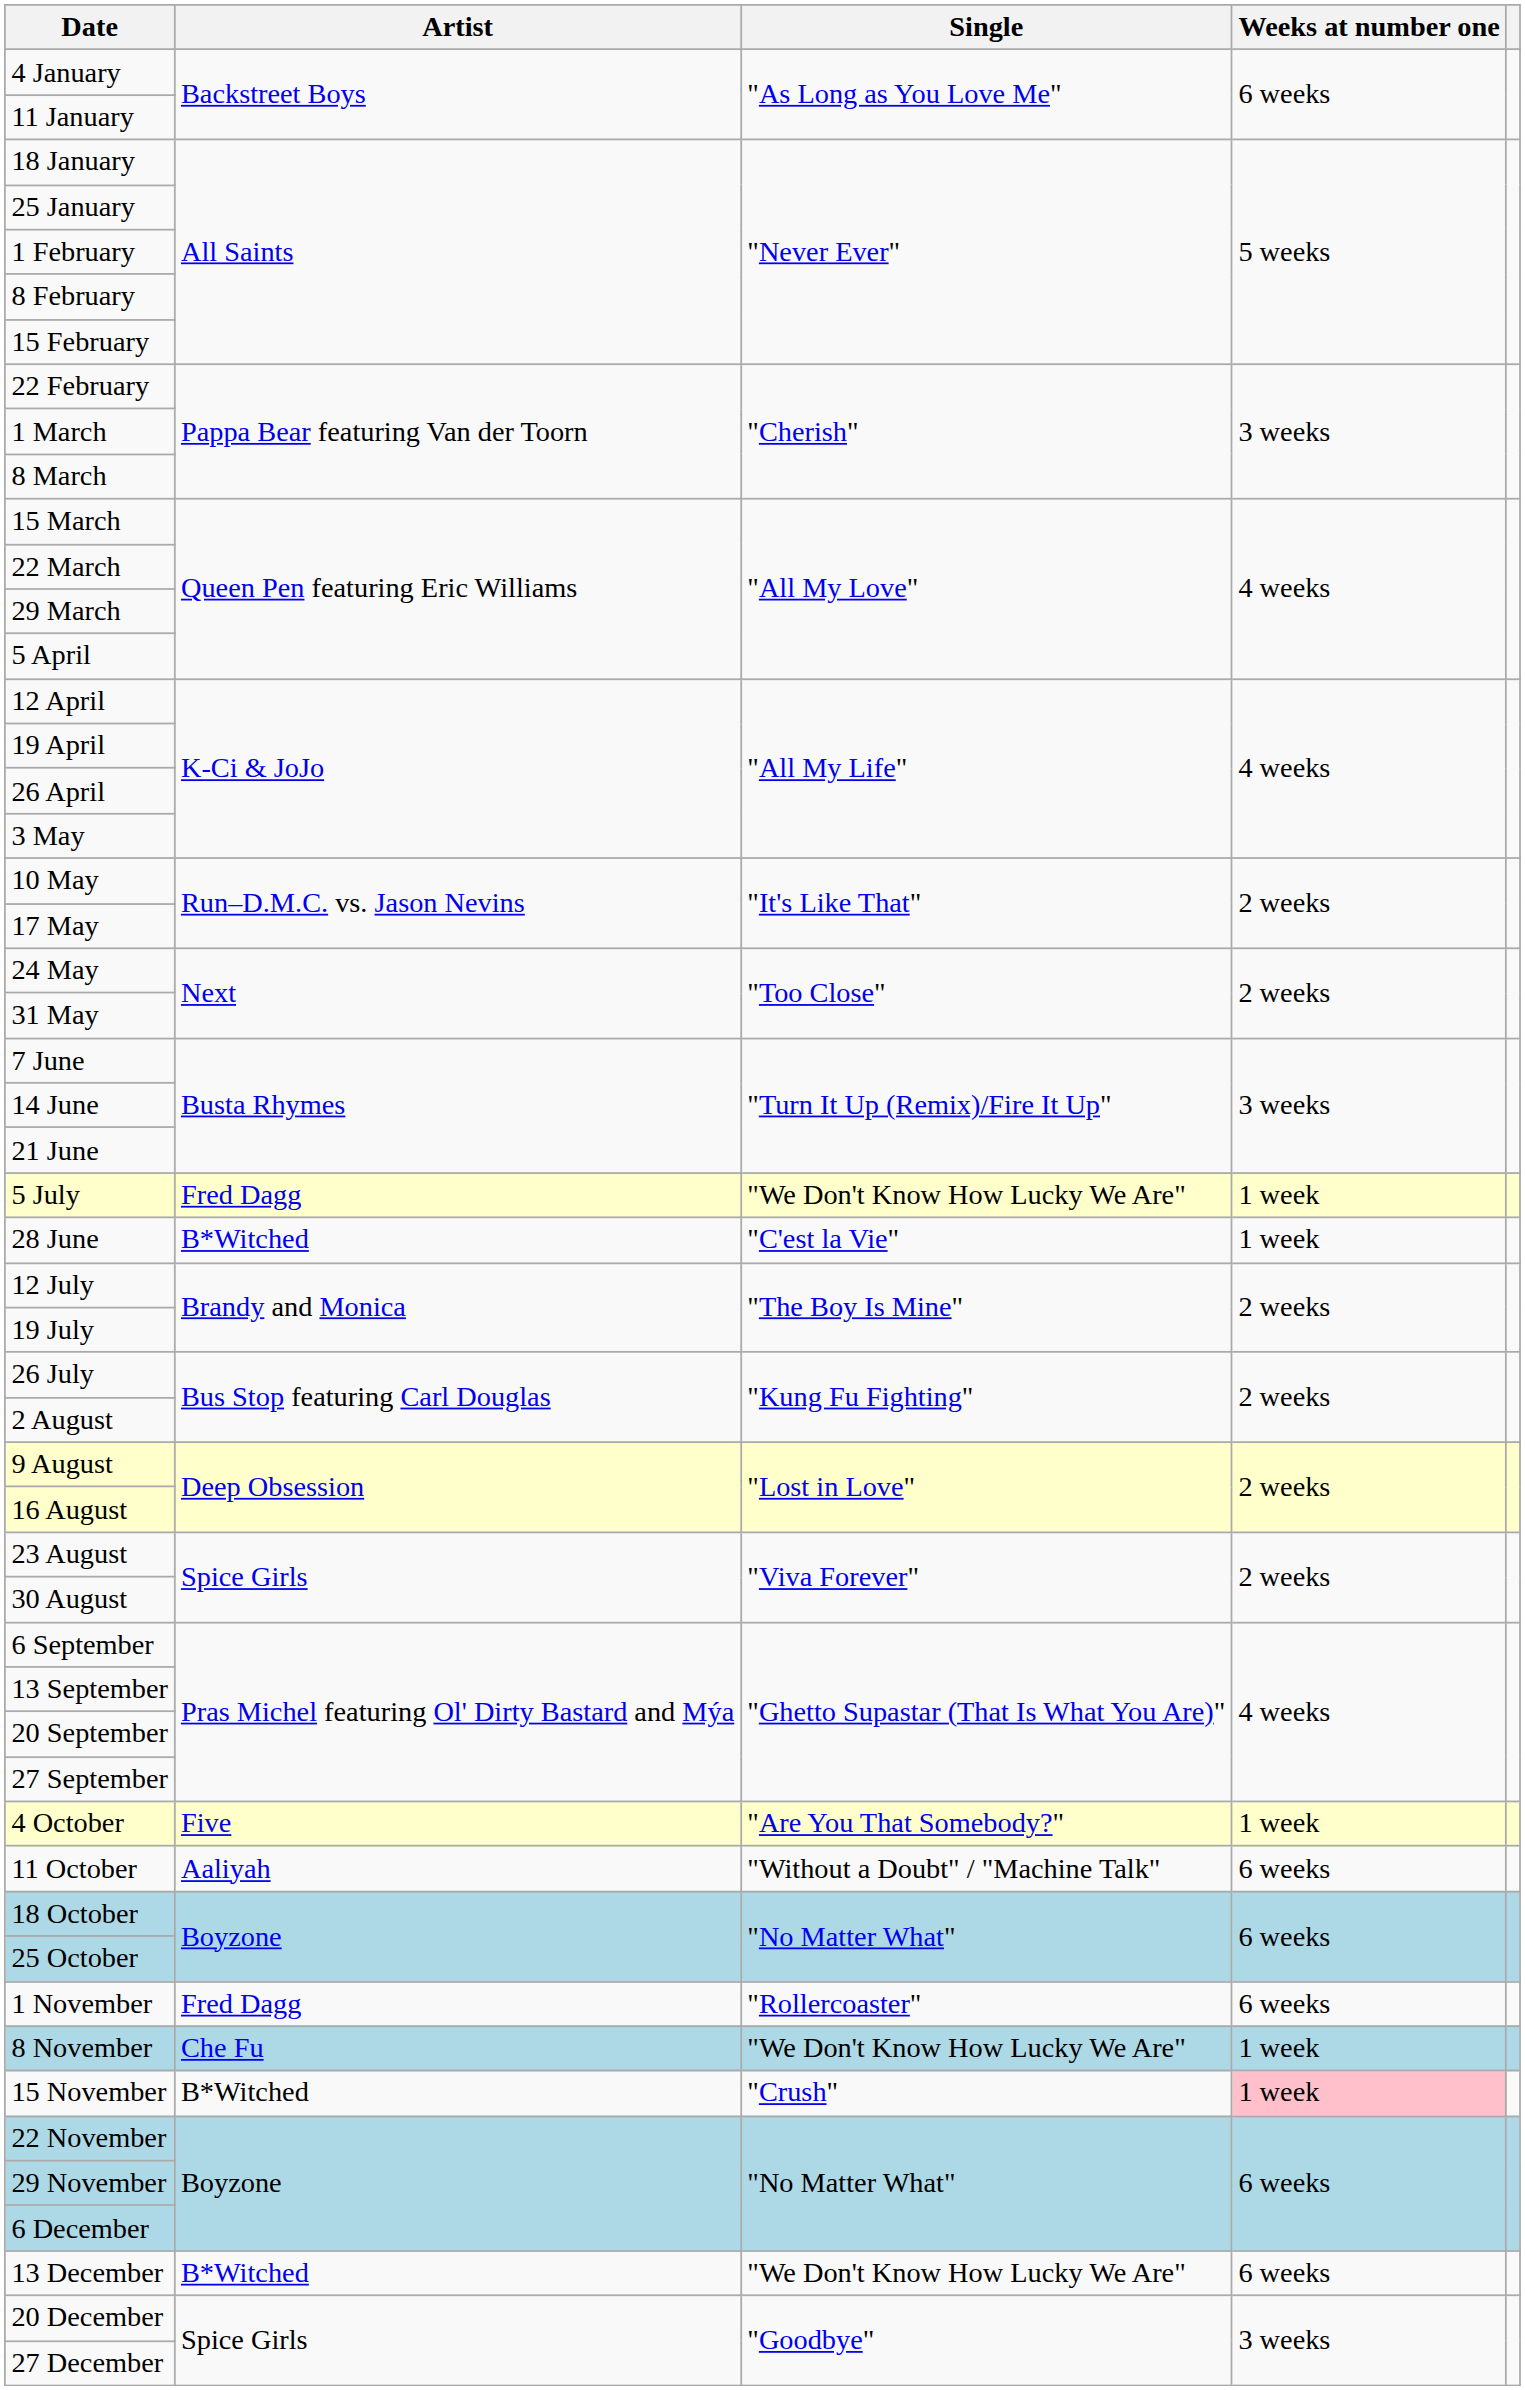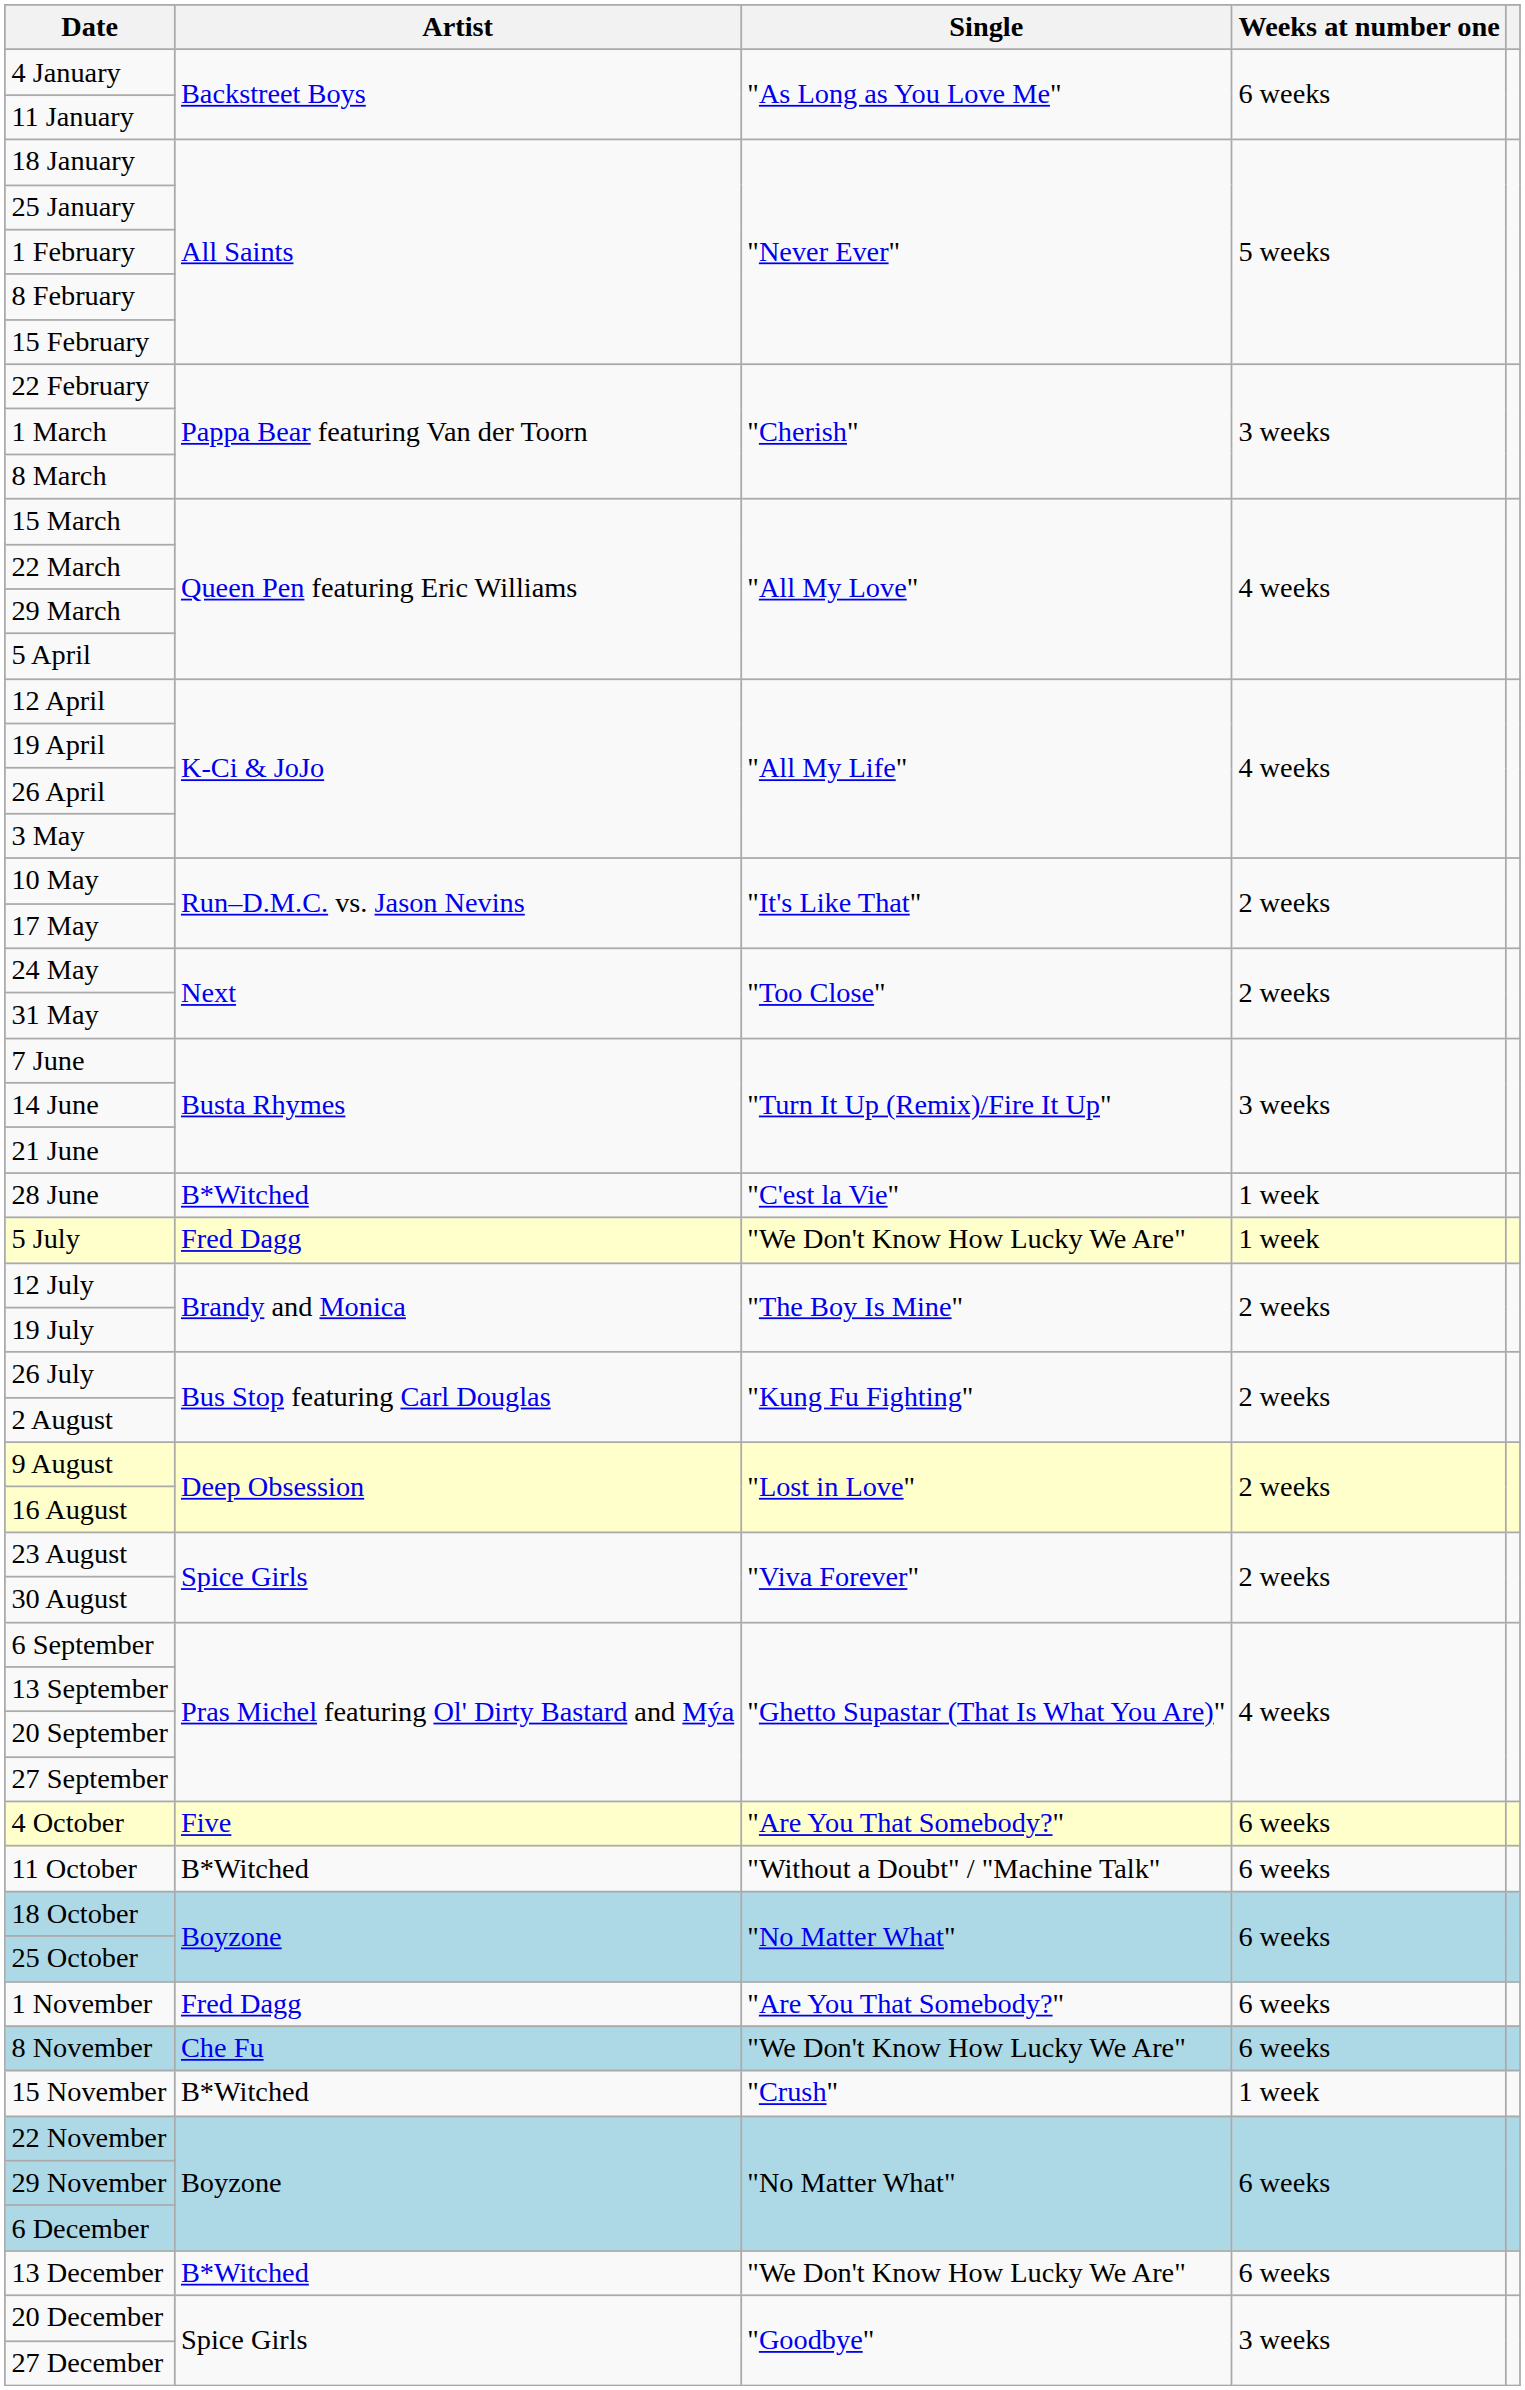 <table class="wikitable">
 <tr>
 <th>Date</th>
 <th>Artist</th>
 <th>Single</th>
 <th>Weeks at number one</th>
 <th></th>
 </tr>
 <tr>
 <td>4 January</td>
 <td rowspan="2"><a href='#'>Backstreet Boys</a></td>
 <td rowspan="2">"<a href='#'>As Long as You Love Me</a>"</td>
 <td rowspan="2">6 weeks</td>
 <td rowspan="2"></td>
 </tr>
 <tr>
 <td>11 January</td>
 </tr>
 <tr>
 <td>18 January</td>
 <td rowspan="5"><a href='#'>All Saints</a></td>
 <td rowspan="5">"<a href='#'>Never Ever</a>"</td>
 <td rowspan="5">5 weeks</td>
 <td rowspan="5"></td>
 </tr>
 <tr>
 <td>25 January</td>
 </tr>
 <tr>
 <td>1 February</td>
 </tr>
 <tr>
 <td>8 February</td>
 </tr>
 <tr>
 <td>15 February</td>
 </tr>
 <tr>
 <td>22 February</td>
 <td rowspan="3"><a href='#'>Pappa Bear</a> featuring Van der Toorn</td>
 <td rowspan="3">"<a href='#'>Cherish</a>"</td>
 <td rowspan="3">3 weeks</td>
 <td rowspan="3"></td>
 </tr>
 <tr>
 <td>1 March</td>
 </tr>
 <tr>
 <td>8 March</td>
 </tr>
 <tr>
 <td>15 March</td>
 <td rowspan="4"><a href='#'>Queen Pen</a> featuring Eric Williams</td>
 <td rowspan="4">"<a href='#'>All My Love</a>"</td>
 <td rowspan="4">4 weeks</td>
 <td rowspan="4"></td>
 </tr>
 <tr>
 <td>22 March</td>
 </tr>
 <tr>
 <td>29 March</td>
 </tr>
 <tr>
 <td>5 April</td>
 </tr>
 <tr>
 <td>12 April</td>
 <td rowspan="4"><a href='#'>K-Ci & JoJo</a></td>
 <td rowspan="4">"<a href='#'>All My Life</a>"</td>
 <td rowspan="4">4 weeks</td>
 <td rowspan="4"></td>
 </tr>
 <tr>
 <td>19 April</td>
 </tr>
 <tr>
 <td>26 April</td>
 </tr>
 <tr>
 <td>3 May</td>
 </tr>
 <tr>
 <td>10 May</td>
 <td rowspan="2"><a href='#'>Run–D.M.C.</a> vs. <a href='#'>Jason Nevins</a></td>
 <td rowspan="2">"<a href='#'>It's Like That</a>"</td>
 <td rowspan="2">2 weeks</td>
 <td rowspan="2"></td>
 </tr>
 <tr>
 <td>17 May</td>
 </tr>
 <tr>
 <td>24 May</td>
 <td rowspan="2"><a href='#'>Next</a></td>
 <td rowspan="2">"<a href='#'>Too Close</a>"</td>
 <td rowspan="2">2 weeks</td>
 <td rowspan="2"></td>
 </tr>
 <tr>
 <td>31 May</td>
 </tr>
 <tr>
 <td>7 June</td>
 <td rowspan="3"><a href='#'>Busta Rhymes</a></td>
 <td rowspan="3">"<a href='#'>Turn It Up (Remix)/Fire It Up</a>"</td>
 <td rowspan="3">3 weeks</td>
 <td rowspan="3"></td>
 </tr>
 <tr>
 <td>14 June</td>
 </tr>
 <tr>
 <td>21 June</td>
 </tr>
+<tr>
+<td>28 June</td>
+<td><a href='#'>B*Witched</a></td>
+<td>"<a href='#'>C'est la Vie</a>"</td>
+<td>1 week</td>
+<td></td>
+</tr>
 <tr bgcolor="#FFFFCC">
 <td>5 July</td>
 <td><a href='#'>Fred Dagg</a></td>
 <td>"We Don't Know How Lucky We Are"</td>
-<td>1 week</td>
-<td></td>
-</tr>
-<tr>
-<td>28 June</td>
-<td><a href='#'>B*Witched</a></td>
-<td>"<a href='#'>C'est la Vie</a>"</td>
 <td>1 week</td>
 <td></td>
 </tr>
 <tr>
 <td>12 July</td>
 <td rowspan="2"><a href='#'>Brandy</a> and <a href='#'>Monica</a></td>
 <td rowspan="2">"<a href='#'>The Boy Is Mine</a>"</td>
 <td rowspan="2">2 weeks</td>
 <td rowspan="2"></td>
 </tr>
 <tr>
 <td>19 July</td>
 </tr>
 <tr>
 <td>26 July</td>
 <td rowspan="2"><a href='#'>Bus Stop</a> featuring <a href='#'>Carl Douglas</a></td>
 <td rowspan="2">"<a href='#'>Kung Fu Fighting</a>"</td>
 <td rowspan="2">2 weeks</td>
 <td rowspan="2"></td>
 </tr>
 <tr>
 <td>2 August</td>
 </tr>
 <tr bgcolor="#FFFFCC">
 <td>9 August</td>
 <td rowspan="2"><a href='#'>Deep Obsession</a></td>
 <td rowspan="2">"<a href='#'>Lost in Love</a>"</td>
 <td rowspan="2">2 weeks</td>
 <td rowspan="2"></td>
 </tr>
 <tr bgcolor="#FFFFCC">
 <td>16 August</td>
 </tr>
 <tr>
 <td>23 August</td>
 <td rowspan="2"><a href='#'>Spice Girls</a></td>
 <td rowspan="2">"<a href='#'>Viva Forever</a>"</td>
 <td rowspan="2">2 weeks</td>
 <td rowspan="2"></td>
 </tr>
 <tr>
 <td>30 August</td>
 </tr>
 <tr>
 <td>6 September</td>
 <td rowspan="4"><a href='#'>Pras Michel</a> featuring <a href='#'>Ol' Dirty Bastard</a> and <a href='#'>Mýa</a></td>
 <td rowspan="4">"<a href='#'>Ghetto Supastar (That Is What You Are)</a>"</td>
 <td rowspan="4">4 weeks</td>
 <td rowspan="4"></td>
 </tr>
 <tr>
 <td>13 September</td>
 </tr>
 <tr>
 <td>20 September</td>
 </tr>
 <tr>
 <td>27 September</td>
 </tr>
 <tr bgcolor="#FFFFCC">
 <td>4 October</td>
 <td><a href='#'>Five</a></td>
 <td>"<a href='#'>Are You That Somebody?</a>"</td>
-<td>1 week</td>
+<td>6 weeks</td>
 <td></td>
 </tr>
 <tr>
 <td>11 October</td>
-<td><a href='#'>Aaliyah</a></td>
+<td>B*Witched</td>
 <td>"Without a Doubt" / "Machine Talk"</td>
 <td>6 weeks</td>
 <td></td>
 </tr>
 <tr bgcolor="lightblue">
 <td>18 October</td>
 <td rowspan="2"><a href='#'>Boyzone</a></td>
 <td rowspan="2">"<a href='#'>No Matter What</a>"</td>
 <td rowspan="2">6 weeks</td>
 <td rowspan="2"></td>
 </tr>
 <tr bgcolor="lightblue">
 <td>25 October</td>
 </tr>
 <tr>
 <td>1 November</td>
 <td><a href='#'>Fred Dagg</a></td>
-<td>"<a href='#'>Rollercoaster</a>"</td>
+<td>"<a href='#'>Are You That Somebody?</a>"</td>
 <td>6 weeks</td>
 <td></td>
 </tr>
 <tr bgcolor="lightblue">
 <td>8 November</td>
 <td><a href='#'>Che Fu</a></td>
 <td>"We Don't Know How Lucky We Are"</td>
-<td>1 week</td>
+<td>6 weeks</td>
 <td></td>
 </tr>
 <tr>
 <td>15 November</td>
 <td>B*Witched</td>
 <td>"<a href='#'>Crush</a>"</td>
-<td style="background: pink;">1 week</td>
+<td>1 week</td>
 <td></td>
 </tr>
 <tr bgcolor="lightblue">
 <td>22 November</td>
 <td rowspan="3">Boyzone</td>
 <td rowspan="3">"No Matter What"</td>
 <td rowspan="3">6 weeks</td>
 <td rowspan="3"></td>
 </tr>
 <tr bgcolor="lightblue">
 <td>29 November</td>
 </tr>
 <tr bgcolor="lightblue">
 <td>6 December</td>
 </tr>
 <tr>
 <td>13 December</td>
 <td><a href='#'>B*Witched</a></td>
 <td>"We Don't Know How Lucky We Are"</td>
 <td>6 weeks</td>
 <td></td>
 </tr>
 <tr>
 <td>20 December</td>
 <td rowspan="2">Spice Girls</td>
 <td rowspan="2">"<a href='#'>Goodbye</a>"</td>
 <td rowspan="2">3 weeks</td>
 <td rowspan="2"></td>
 </tr>
 <tr>
 <td>27 December</td>
 </tr>
 </table>
